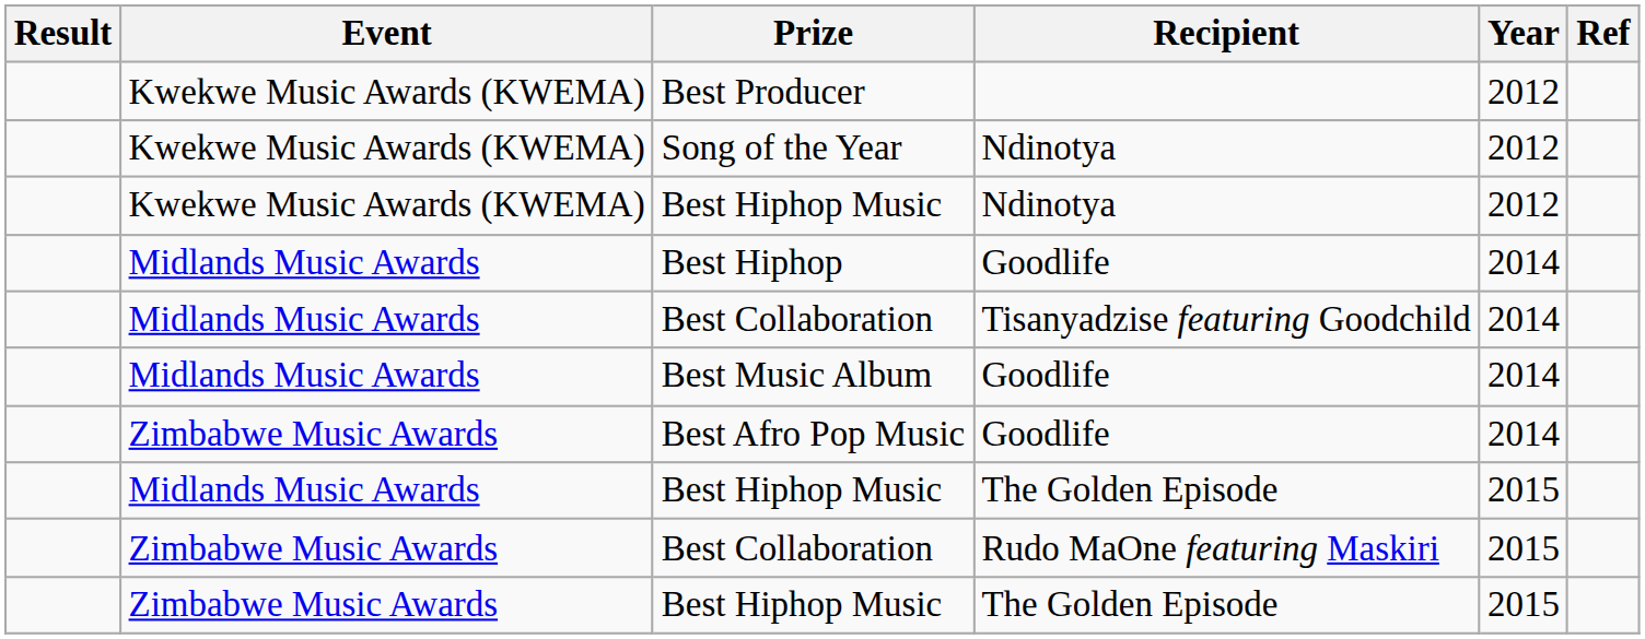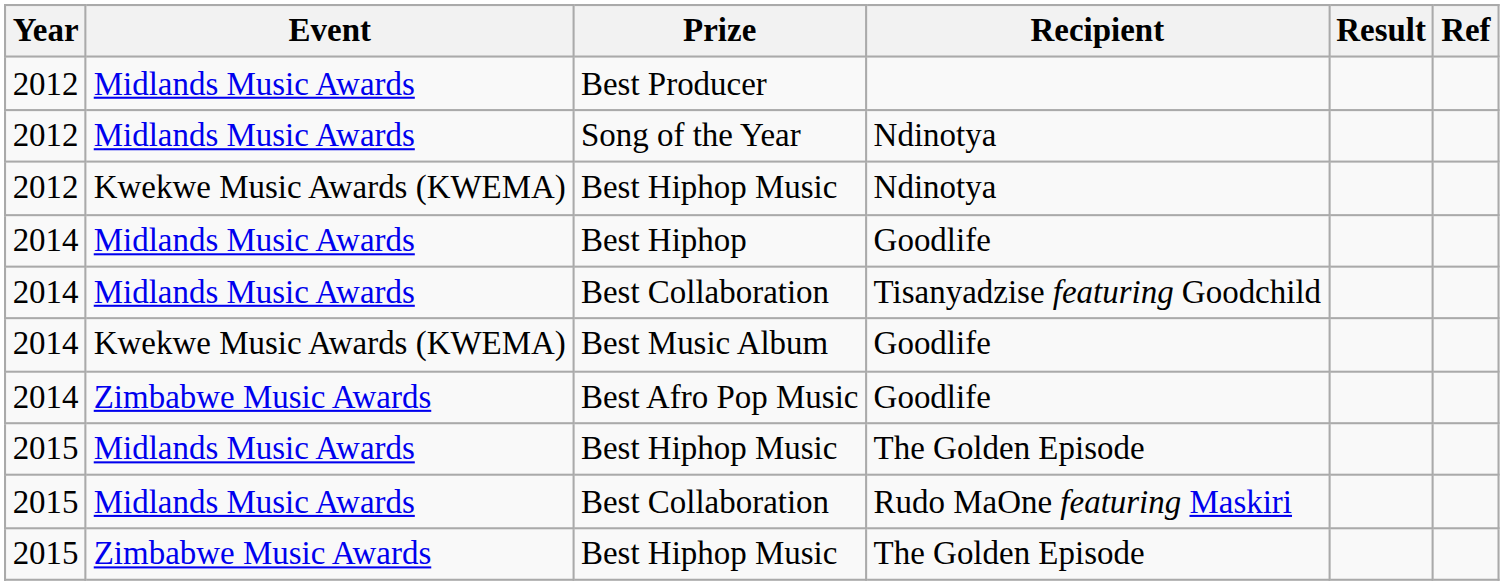 <table class="wikitable">
 <tr>
-<th>Result</th>
+<th>Year</th>
 <th>Event</th>
 <th>Prize</th>
 <th>Recipient</th>
-<th>Year</th>
+<th>Result</th>
 <th>Ref</th>
 </tr>
 <tr>
-<td></td>
-<td>Kwekwe Music Awards (KWEMA)</td>
+<td>2012</td>
+<td><a href='#'>Midlands Music Awards</a></td>
 <td>Best Producer</td>
 <td></td>
-<td>2012</td>
+<td></td>
 <td></td>
 </tr>
 <tr>
-<td></td>
-<td>Kwekwe Music Awards (KWEMA)</td>
+<td>2012</td>
+<td><a href='#'>Midlands Music Awards</a></td>
 <td>Song of the Year</td>
 <td>Ndinotya</td>
-<td>2012</td>
+<td></td>
 <td></td>
 </tr>
 <tr>
-<td></td>
+<td>2012</td>
 <td>Kwekwe Music Awards (KWEMA)</td>
 <td>Best Hiphop Music</td>
 <td>Ndinotya</td>
-<td>2012</td>
+<td></td>
 <td></td>
 </tr>
 <tr>
-<td></td>
+<td>2014</td>
 <td><a href='#'>Midlands Music Awards</a></td>
 <td>Best Hiphop</td>
 <td>Goodlife</td>
-<td>2014</td>
+<td></td>
 <td>   </td>
 </tr>
 <tr>
-<td></td>
+<td>2014</td>
 <td><a href='#'>Midlands Music Awards</a></td>
 <td>Best Collaboration</td>
 <td>Tisanyadzise <em>featuring</em> Goodchild</td>
-<td>2014</td>
+<td></td>
 <td></td>
 </tr>
 <tr>
-<td></td>
-<td><a href='#'>Midlands Music Awards</a></td>
+<td>2014</td>
+<td>Kwekwe Music Awards (KWEMA)</td>
 <td>Best Music Album</td>
 <td>Goodlife</td>
-<td>2014</td>
+<td></td>
 <td></td>
 </tr>
 <tr>
-<td></td>
+<td>2014</td>
 <td><a href='#'>Zimbabwe Music Awards</a></td>
 <td>Best Afro Pop Music</td>
 <td>Goodlife</td>
-<td>2014</td>
+<td></td>
 <td> </td>
 </tr>
 <tr>
-<td></td>
+<td>2015</td>
 <td><a href='#'>Midlands Music Awards</a></td>
 <td>Best Hiphop Music</td>
 <td>The Golden Episode</td>
-<td>2015</td>
+<td></td>
 <td>  </td>
 </tr>
 <tr>
-<td></td>
-<td><a href='#'>Zimbabwe Music Awards</a></td>
+<td>2015</td>
+<td><a href='#'>Midlands Music Awards</a></td>
 <td>Best Collaboration</td>
 <td>Rudo MaOne <em>featuring</em> <a href='#'>Maskiri</a></td>
-<td>2015</td>
+<td></td>
 <td></td>
 </tr>
 <tr>
-<td></td>
+<td>2015</td>
 <td><a href='#'>Zimbabwe Music Awards</a></td>
 <td>Best Hiphop Music</td>
 <td>The Golden Episode</td>
-<td>2015</td>
+<td></td>
 <td> </td>
 </tr>
 </table>
